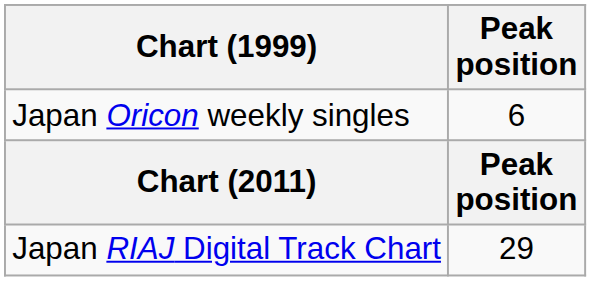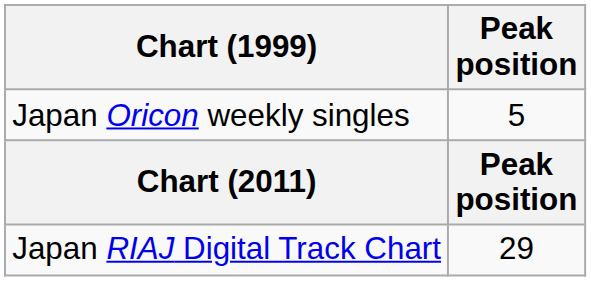 <table class="wikitable sortable">
 <tr>
 <th>Chart (1999)</th>
 <th>Peak<br>position</th>
 </tr>
 <tr>
 <td>Japan <em><a href='#'>Oricon</a></em> weekly singles</td>
-<td align="center">6</td>
+<td align="center">5</td>
 </tr>
 <tr>
 <th>Chart (2011)</th>
 <th>Peak<br>position</th>
 </tr>
 <tr>
 <td>Japan <a href='#'><em>RIAJ</em> Digital Track Chart</a></td>
 <td align="center">29</td>
 </tr>
 </table>
